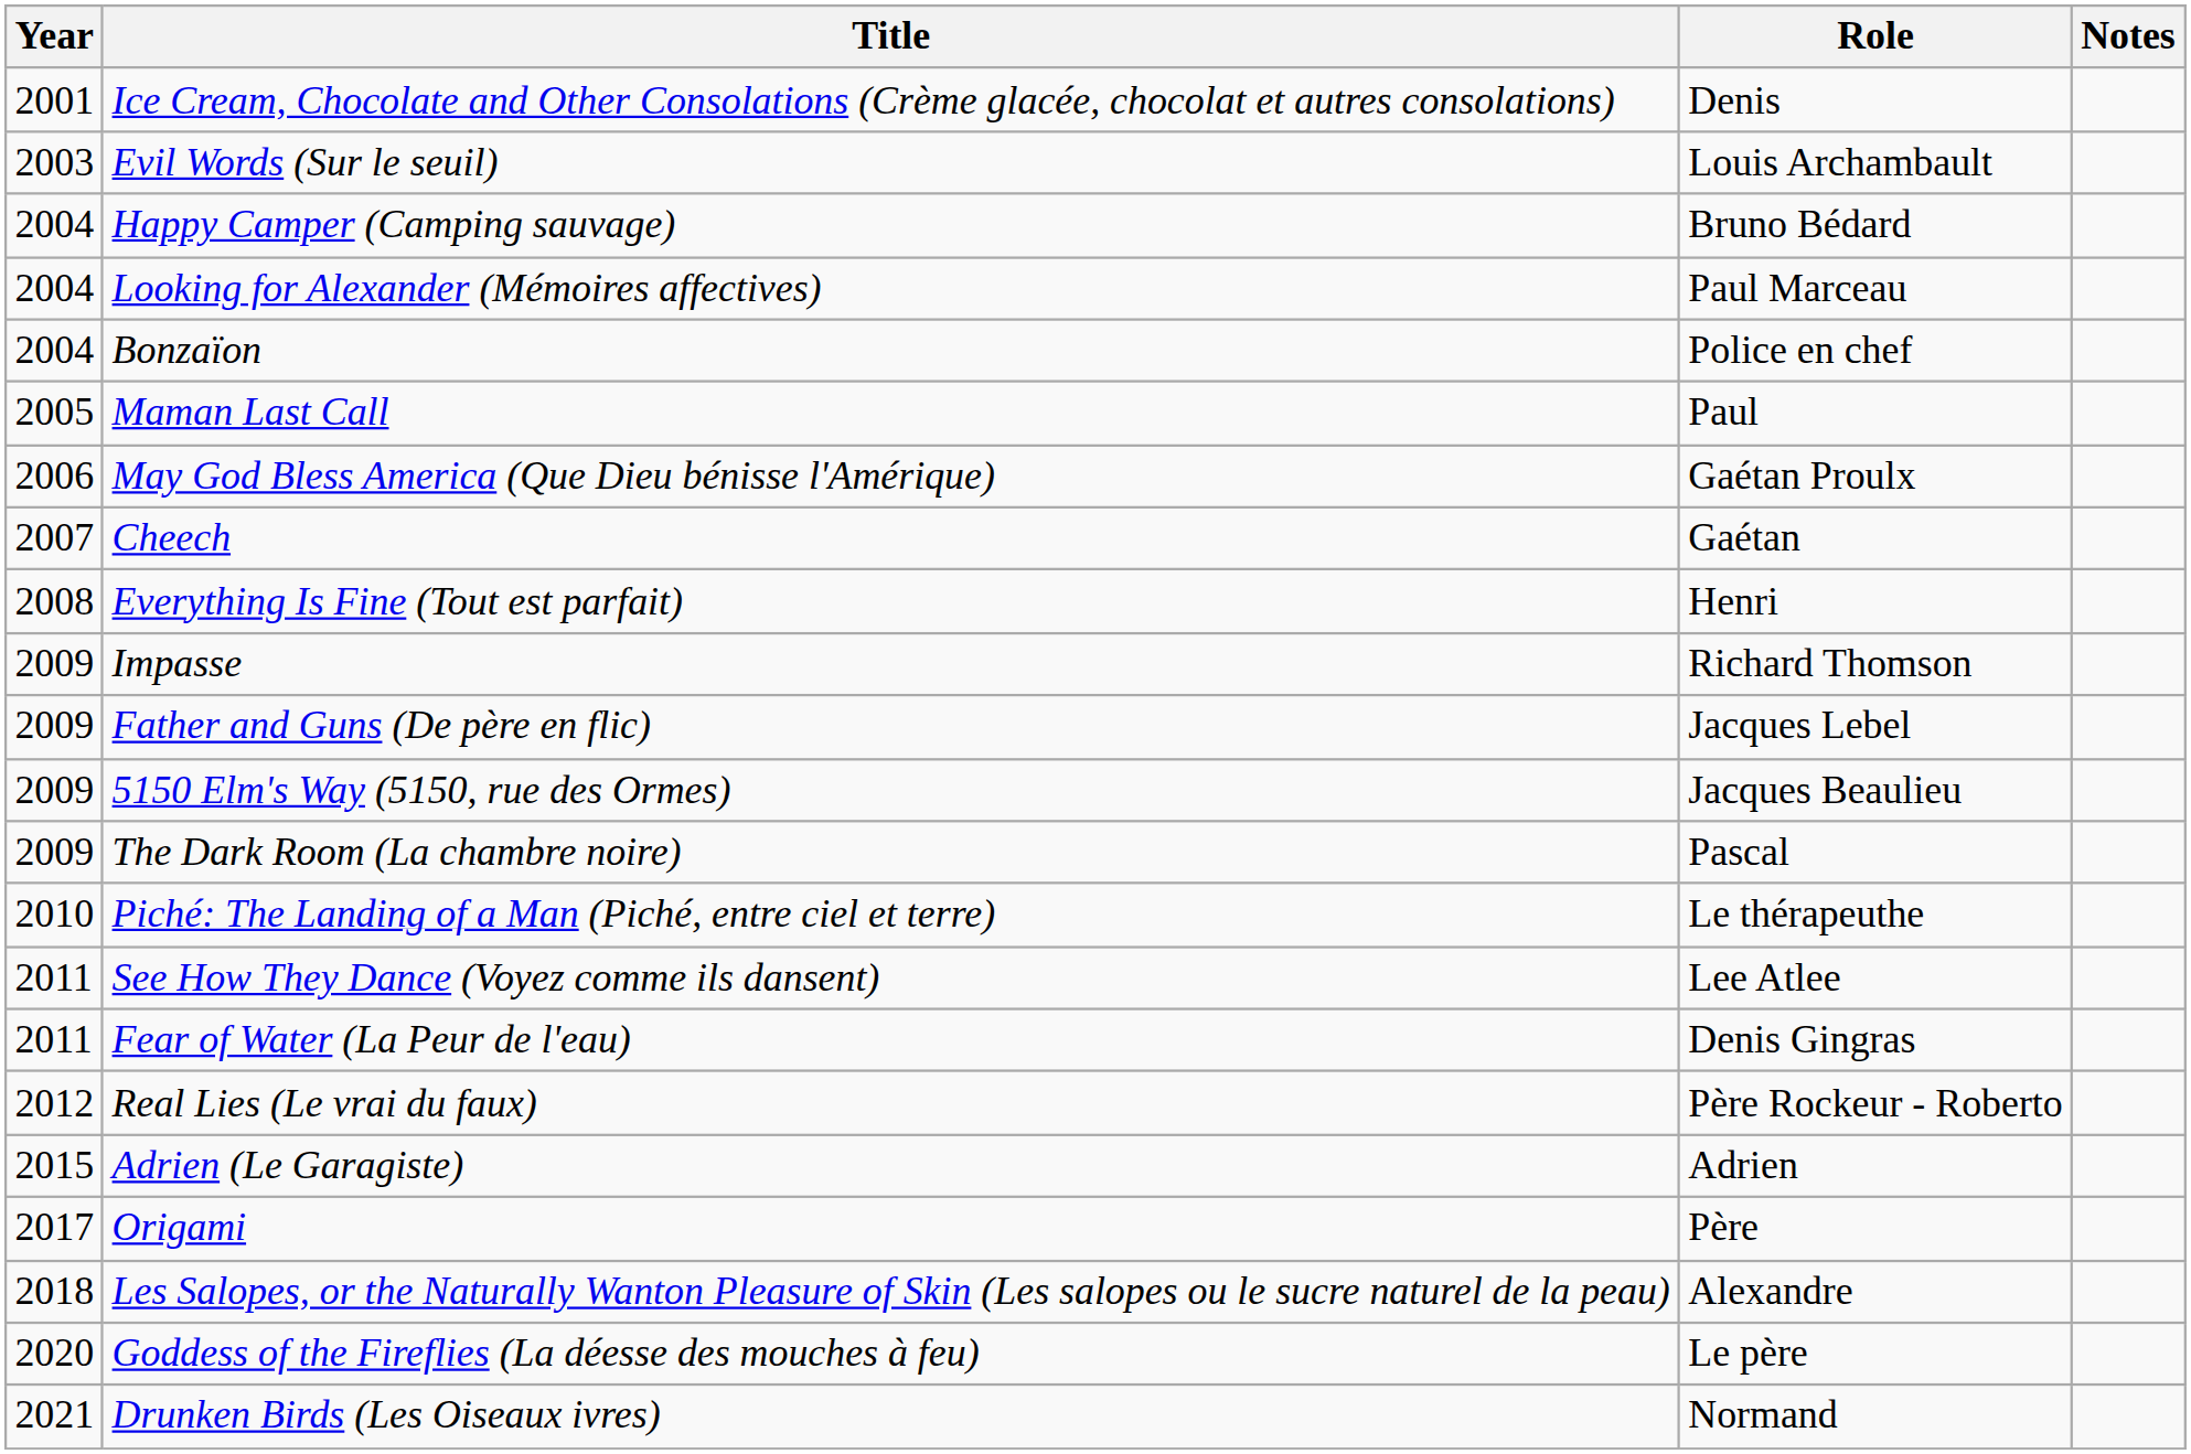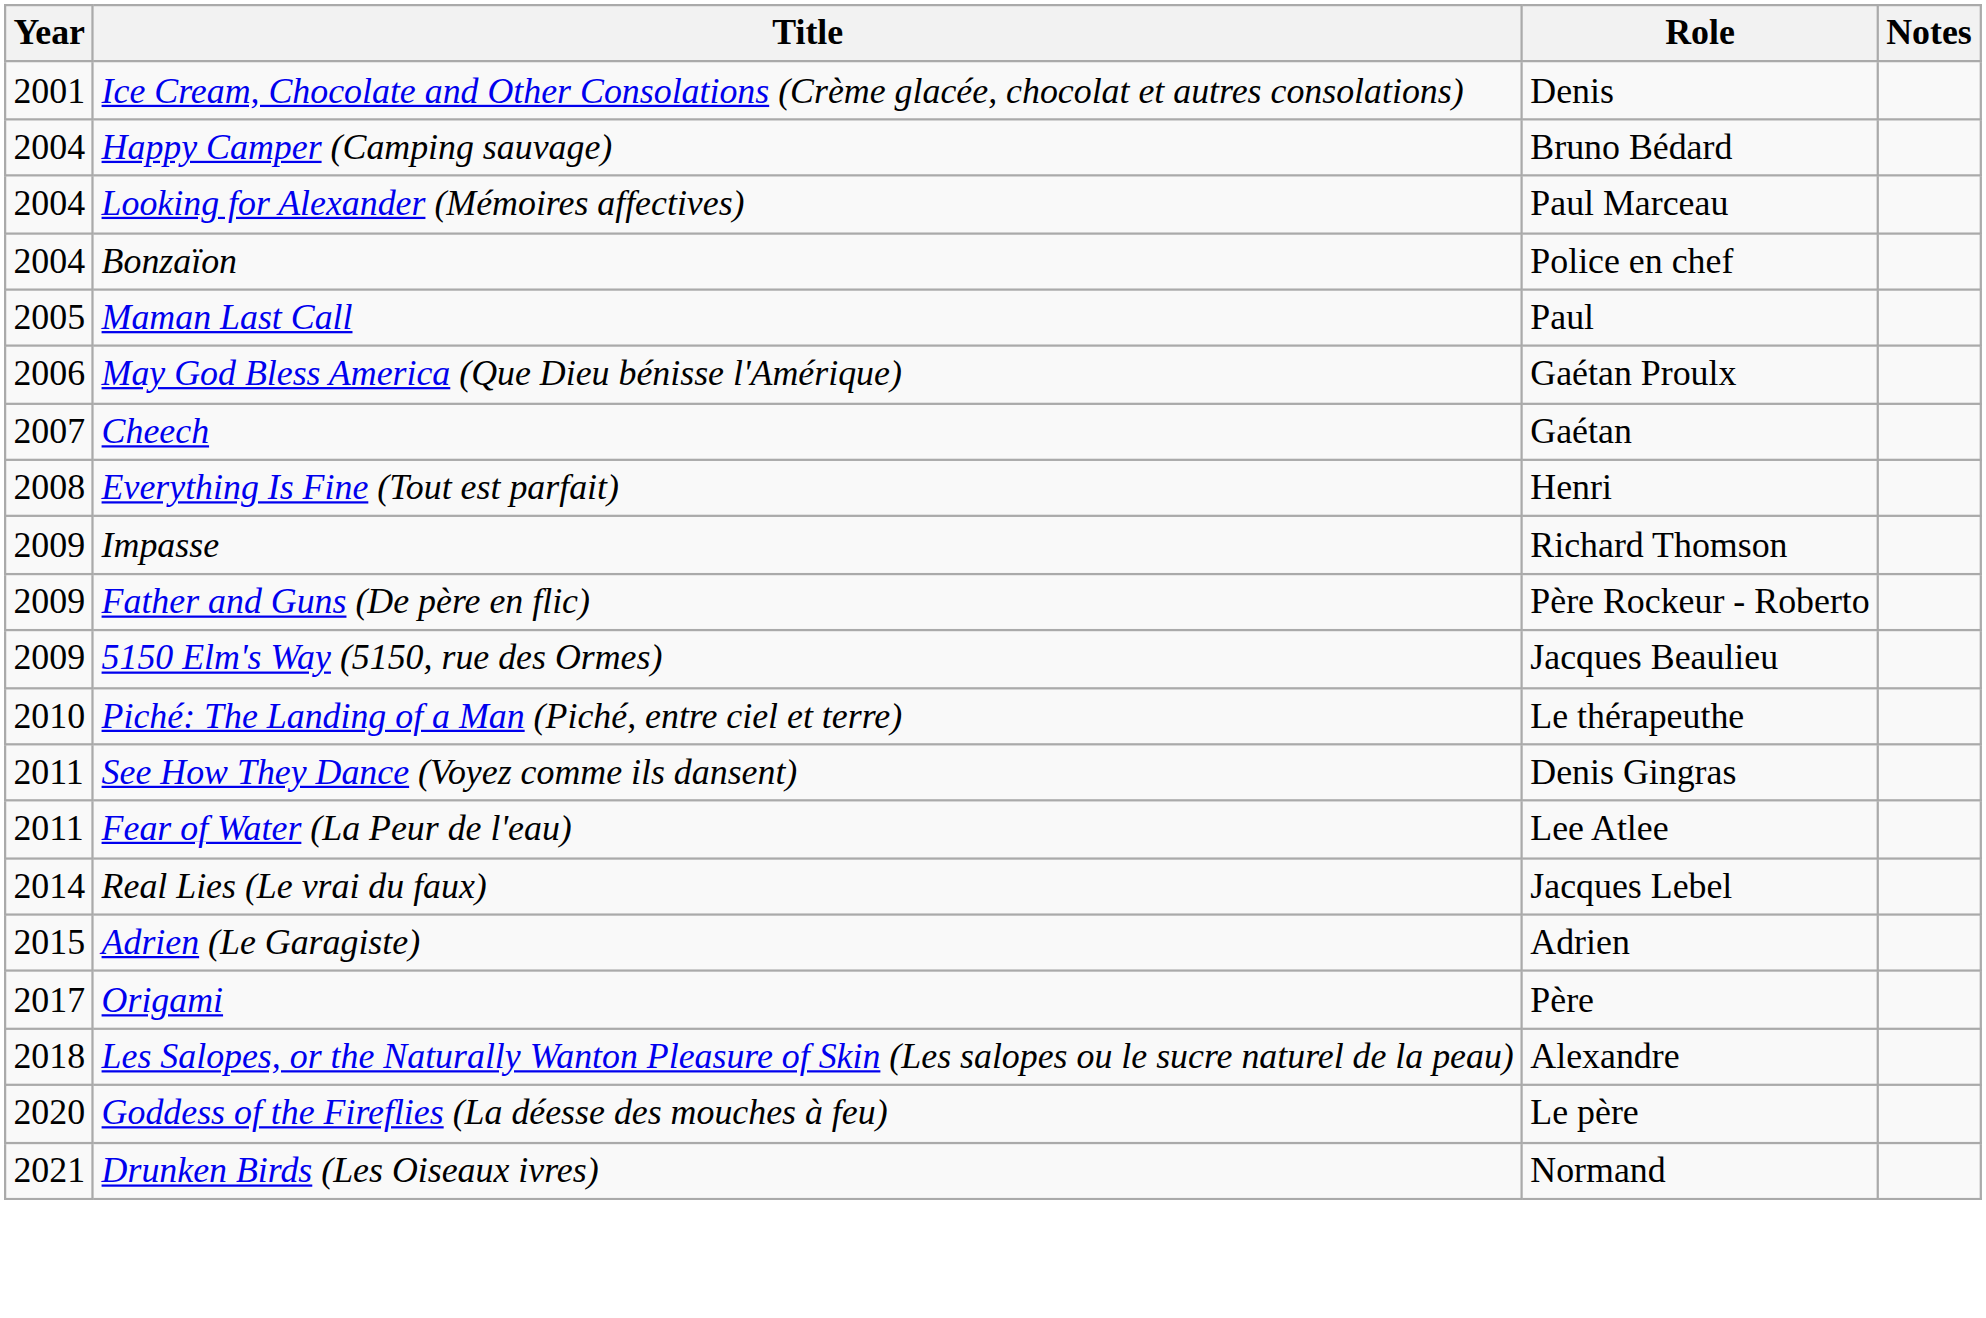 <table class="wikitable sortable">
 <tr>
 <th>Year</th>
 <th>Title</th>
 <th>Role</th>
 <th>Notes</th>
 </tr>
 <tr>
 <td>2001</td>
 <td><em><a href='#'>Ice Cream, Chocolate and Other Consolations</a> (Crème glacée, chocolat et autres consolations)</em></td>
 <td>Denis</td>
-<td></td>
-</tr>
-<tr>
-<td>2003</td>
-<td><em><a href='#'>Evil Words</a> (Sur le seuil)</em></td>
-<td>Louis Archambault</td>
 <td></td>
 </tr>
 <tr>
 <td>2004</td>
 <td><em><a href='#'>Happy Camper</a> (Camping sauvage)</em></td>
 <td>Bruno Bédard</td>
 <td></td>
 </tr>
 <tr>
 <td>2004</td>
 <td><em><a href='#'>Looking for Alexander</a> (Mémoires affectives)</em></td>
 <td>Paul Marceau</td>
 <td></td>
 </tr>
 <tr>
 <td>2004</td>
 <td><em>Bonzaïon</em></td>
 <td>Police en chef</td>
 <td></td>
 </tr>
 <tr>
 <td>2005</td>
 <td><em><a href='#'>Maman Last Call</a></em></td>
 <td>Paul</td>
 <td></td>
 </tr>
 <tr>
 <td>2006</td>
 <td><em><a href='#'>May God Bless America</a> (Que Dieu bénisse l'Amérique)</em></td>
 <td>Gaétan Proulx</td>
 <td></td>
 </tr>
 <tr>
 <td>2007</td>
 <td><em><a href='#'>Cheech</a></em></td>
 <td>Gaétan</td>
 <td></td>
 </tr>
 <tr>
 <td>2008</td>
 <td><em><a href='#'>Everything Is Fine</a> (Tout est parfait)</em></td>
 <td>Henri</td>
 <td></td>
 </tr>
 <tr>
 <td>2009</td>
 <td><em>Impasse</em></td>
 <td>Richard Thomson</td>
 <td></td>
 </tr>
 <tr>
 <td>2009</td>
 <td><em><a href='#'>Father and Guns</a> (De père en flic)</em></td>
-<td>Jacques Lebel</td>
+<td>Père Rockeur - Roberto</td>
 <td></td>
 </tr>
 <tr>
 <td>2009</td>
 <td><em><a href='#'>5150 Elm's Way</a> (5150, rue des Ormes)</em></td>
 <td>Jacques Beaulieu</td>
-<td></td>
-</tr>
-<tr>
-<td>2009</td>
-<td><em>The Dark Room (La chambre noire)</em></td>
-<td>Pascal</td>
 <td></td>
 </tr>
 <tr>
 <td>2010</td>
 <td><em><a href='#'>Piché: The Landing of a Man</a> (Piché, entre ciel et terre)</em></td>
 <td>Le thérapeuthe</td>
 <td></td>
 </tr>
 <tr>
 <td>2011</td>
 <td><em><a href='#'>See How They Dance</a> (Voyez comme ils dansent)</em></td>
-<td>Lee Atlee</td>
+<td>Denis Gingras</td>
 <td></td>
 </tr>
 <tr>
 <td>2011</td>
 <td><em><a href='#'>Fear of Water</a> (La Peur de l'eau)</em></td>
-<td>Denis Gingras</td>
+<td>Lee Atlee</td>
 <td></td>
 </tr>
 <tr>
-<td>2012</td>
+<td>2014</td>
 <td><em>Real Lies (Le vrai du faux)</em></td>
-<td>Père Rockeur - Roberto</td>
+<td>Jacques Lebel</td>
 <td></td>
 </tr>
 <tr>
 <td>2015</td>
 <td><em><a href='#'>Adrien</a> (Le Garagiste)</em></td>
 <td>Adrien</td>
 <td></td>
 </tr>
 <tr>
 <td>2017</td>
 <td><em><a href='#'>Origami</a></em></td>
 <td>Père</td>
 <td></td>
 </tr>
 <tr>
 <td>2018</td>
 <td><em><a href='#'>Les Salopes, or the Naturally Wanton Pleasure of Skin</a> (Les salopes ou le sucre naturel de la peau)</em></td>
 <td>Alexandre</td>
 <td></td>
 </tr>
 <tr>
 <td>2020</td>
 <td><em><a href='#'>Goddess of the Fireflies</a> (La déesse des mouches à feu)</em></td>
 <td>Le père</td>
 <td></td>
 </tr>
 <tr>
 <td>2021</td>
 <td><em><a href='#'>Drunken Birds</a> (Les Oiseaux ivres)</em></td>
 <td>Normand</td>
 <td></td>
 </tr>
 </table>
